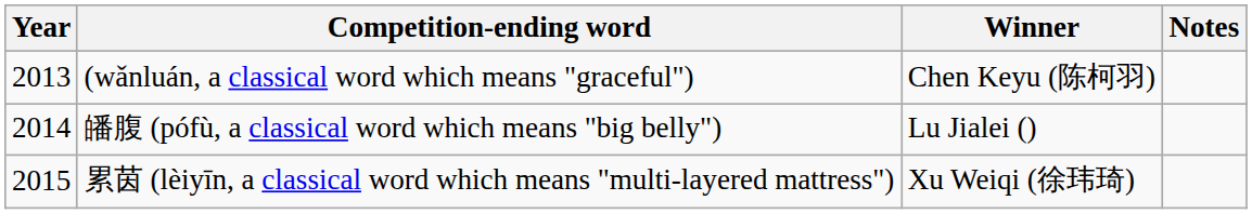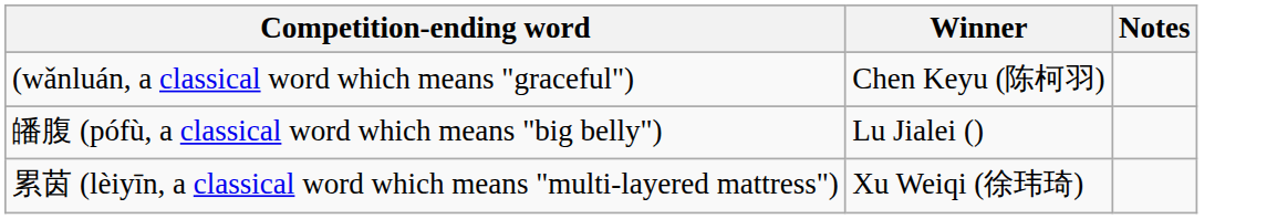 <table class=wikitable>
 <tr>
-<th>Year</th>
 <th>Competition-ending word</th>
 <th>Winner</th>
 <th>Notes</th>
 </tr>
 <tr>
-<td>2013</td>
 <td> (wǎnluán, a <a href='#'>classical</a> word which means "graceful")</td>
 <td>Chen Keyu (陈柯羽)</td>
 <td></td>
 </tr>
 <tr>
-<td>2014</td>
 <td>皤腹 (pófù, a <a href='#'>classical</a> word which means "big belly")</td>
 <td>Lu Jialei ()</td>
 <td></td>
 </tr>
 <tr>
-<td>2015</td>
 <td>累茵 (lèiyīn, a <a href='#'>classical</a> word which means "multi-layered mattress")</td>
 <td>Xu Weiqi (徐玮琦)</td>
 <td></td>
 </tr>
 </table>
